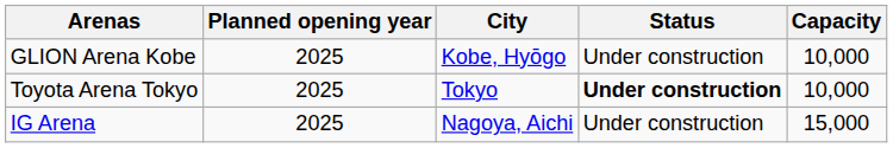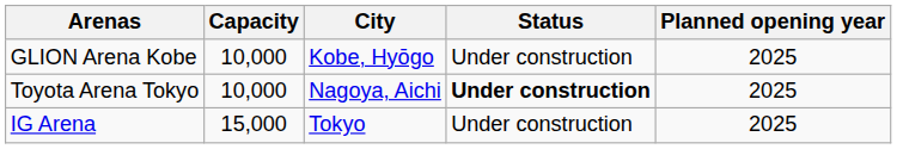 <table class="wikitable">
 <tr>
 <th>Arenas</th>
-<th>Planned opening year</th>
+<th>Capacity</th>
 <th>City</th>
 <th>Status</th>
-<th>Capacity</th>
+<th>Planned opening year</th>
 </tr>
 <tr>
 <td>GLION Arena Kobe</td>
-<td align="center">2025</td>
+<td align="center">10,000</td>
 <td><a href='#'>Kobe, Hyōgo</a></td>
 <td>Under construction</td>
-<td align="center">10,000</td>
+<td align="center">2025</td>
 </tr>
 <tr>
 <td>Toyota Arena Tokyo</td>
+<td align="center">10,000</td>
+<td><a href='#'>Nagoya, Aichi</a></td>
+<td><strong>Under construction</strong></td>
 <td align="center">2025</td>
-<td><a href='#'>Tokyo</a></td>
-<td><strong>Under construction</strong></td>
-<td align="center">10,000</td>
 </tr>
 <tr>
 <td><a href='#'>IG Arena</a></td>
+<td align="center">15,000</td>
+<td><a href='#'>Tokyo</a></td>
+<td>Under construction</td>
 <td align="center">2025</td>
-<td><a href='#'>Nagoya, Aichi</a></td>
-<td>Under construction</td>
-<td align="center">15,000</td>
 </tr>
 </table>
